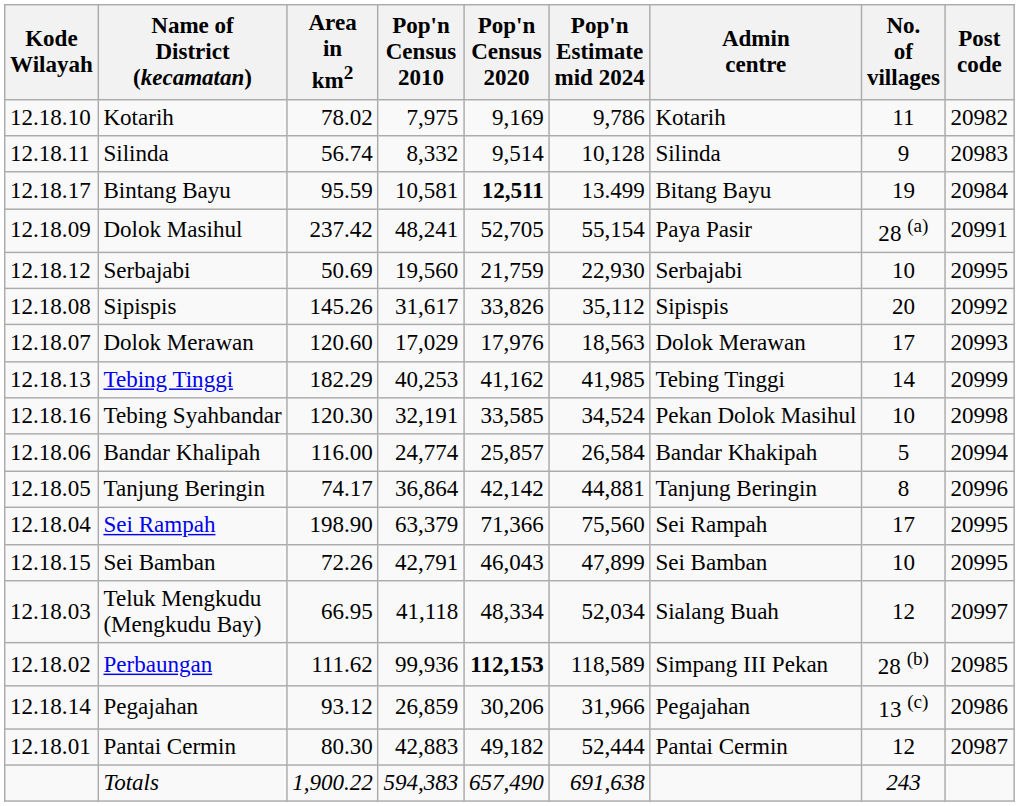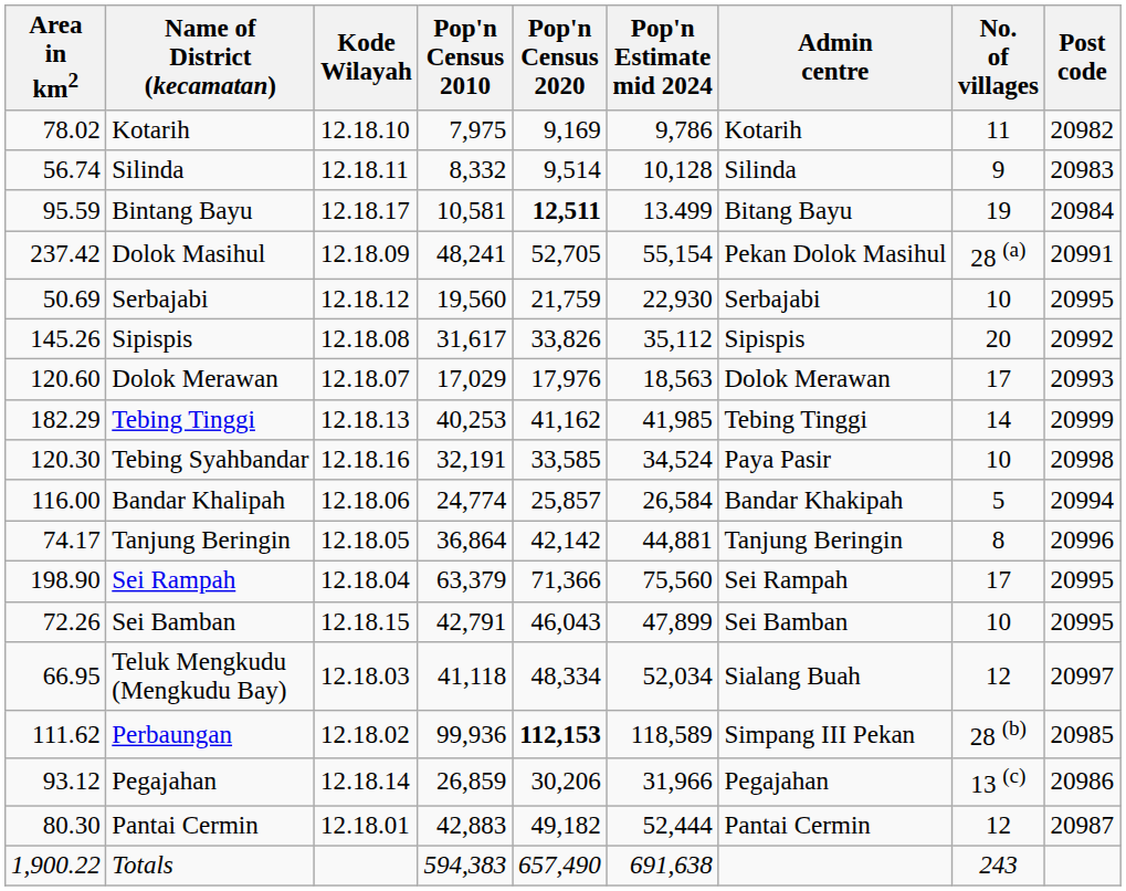 <table class="sortable wikitable">
 <tr>
+<th>Area <br>in <br> km<sup>2</sup></th>
+<th>Name of<br>District<br>(<em>kecamatan</em>)</th>
 <th>Kode <br>Wilayah</th>
-<th>Name of<br>District<br>(<em>kecamatan</em>)</th>
-<th>Area <br>in <br> km<sup>2</sup></th>
 <th>Pop'n<br>Census<br>2010</th>
 <th>Pop'n<br>Census<br>2020</th>
 <th>Pop'n<br>Estimate<br>mid 2024</th>
 <th>Admin <br> centre</th>
 <th>No.<br>of<br>villages</th>
 <th>Post<br>code</th>
 </tr>
 <tr>
+<td align="right">78.02</td>
+<td>Kotarih </td>
 <td>12.18.10</td>
-<td>Kotarih </td>
-<td align="right">78.02</td>
 <td align="right">7,975</td>
 <td align="right">9,169</td>
 <td align="right">9,786</td>
 <td>Kotarih</td>
 <td align="center">11</td>
 <td>20982</td>
 </tr>
 <tr>
+<td align="right">56.74</td>
+<td>Silinda </td>
 <td>12.18.11</td>
-<td>Silinda </td>
-<td align="right">56.74</td>
 <td align="right">8,332</td>
 <td align="right">9,514</td>
 <td align="right">10,128</td>
 <td>Silinda</td>
 <td align="center">9</td>
 <td>20983</td>
 </tr>
 <tr>
+<td align="right">95.59</td>
+<td>Bintang Bayu </td>
 <td>12.18.17</td>
-<td>Bintang Bayu </td>
-<td align="right">95.59</td>
 <td align="right">10,581</td>
 <td align="right"><strong>12,511</strong></td>
 <td align="right">13.499</td>
 <td>Bitang Bayu</td>
 <td align="center">19</td>
 <td>20984</td>
 </tr>
 <tr>
+<td align="right">237.42</td>
+<td>Dolok Masihul </td>
 <td>12.18.09</td>
-<td>Dolok Masihul </td>
-<td align="right">237.42</td>
 <td align="right">48,241</td>
 <td align="right">52,705</td>
 <td align="right">55,154</td>
-<td>Paya Pasir</td>
+<td>Pekan Dolok Masihul</td>
 <td align="center">28 <sup>(a)</sup></td>
 <td>20991</td>
 </tr>
 <tr>
+<td align="right">50.69</td>
+<td>Serbajabi </td>
 <td>12.18.12</td>
-<td>Serbajabi </td>
-<td align="right">50.69</td>
 <td align="right">19,560</td>
 <td align="right">21,759</td>
 <td align="right">22,930</td>
 <td>Serbajabi</td>
 <td align="center">10</td>
 <td>20995</td>
 </tr>
 <tr>
+<td align="right">145.26</td>
+<td>Sipispis </td>
 <td>12.18.08</td>
-<td>Sipispis </td>
-<td align="right">145.26</td>
 <td align="right">31,617</td>
 <td align="right">33,826</td>
 <td align="right">35,112</td>
 <td>Sipispis</td>
 <td align="center">20</td>
 <td>20992</td>
 </tr>
 <tr>
+<td align="right">120.60</td>
+<td>Dolok Merawan </td>
 <td>12.18.07</td>
-<td>Dolok Merawan </td>
-<td align="right">120.60</td>
 <td align="right">17,029</td>
 <td align="right">17,976</td>
 <td align="right">18,563</td>
 <td>Dolok Merawan</td>
 <td align="center">17</td>
 <td>20993</td>
 </tr>
 <tr>
+<td align="right">182.29</td>
+<td><a href='#'>Tebing Tinggi</a></td>
 <td>12.18.13</td>
-<td><a href='#'>Tebing Tinggi</a></td>
-<td align="right">182.29</td>
 <td align="right">40,253</td>
 <td align="right">41,162</td>
 <td align="right">41,985</td>
 <td>Tebing Tinggi</td>
 <td align="center">14</td>
 <td>20999</td>
 </tr>
 <tr>
+<td align="right">120.30</td>
+<td>Tebing Syahbandar </td>
 <td>12.18.16</td>
-<td>Tebing Syahbandar </td>
-<td align="right">120.30</td>
 <td align="right">32,191</td>
 <td align="right">33,585</td>
 <td align="right">34,524</td>
-<td>Pekan Dolok Masihul</td>
+<td>Paya Pasir</td>
 <td align="center">10</td>
 <td>20998</td>
 </tr>
 <tr>
+<td align="right">116.00</td>
+<td>Bandar Khalipah </td>
 <td>12.18.06</td>
-<td>Bandar Khalipah </td>
-<td align="right">116.00</td>
 <td align="right">24,774</td>
 <td align="right">25,857</td>
 <td align="right">26,584</td>
 <td>Bandar Khakipah</td>
 <td align="center">5</td>
 <td>20994</td>
 </tr>
 <tr>
+<td align="right">74.17</td>
+<td>Tanjung Beringin </td>
 <td>12.18.05</td>
-<td>Tanjung Beringin </td>
-<td align="right">74.17</td>
 <td align="right">36,864</td>
 <td align="right">42,142</td>
 <td align="right">44,881</td>
 <td>Tanjung Beringin</td>
 <td align="center">8</td>
 <td>20996</td>
 </tr>
 <tr>
+<td align="right">198.90</td>
+<td><a href='#'>Sei Rampah</a></td>
 <td>12.18.04</td>
-<td><a href='#'>Sei Rampah</a></td>
-<td align="right">198.90</td>
 <td align="right">63,379</td>
 <td align="right">71,366</td>
 <td align="right">75,560</td>
 <td>Sei Rampah</td>
 <td align="center">17</td>
 <td>20995</td>
 </tr>
 <tr>
+<td align="right">72.26</td>
+<td>Sei Bamban </td>
 <td>12.18.15</td>
-<td>Sei Bamban </td>
-<td align="right">72.26</td>
 <td align="right">42,791</td>
 <td align="right">46,043</td>
 <td align="right">47,899</td>
 <td>Sei Bamban</td>
 <td align="center">10</td>
 <td>20995</td>
 </tr>
 <tr>
+<td align="right">66.95</td>
+<td>Teluk Mengkudu <br>(Mengkudu Bay) </td>
 <td>12.18.03</td>
-<td>Teluk Mengkudu <br>(Mengkudu Bay) </td>
-<td align="right">66.95</td>
 <td align="right">41,118</td>
 <td align="right">48,334</td>
 <td align="right">52,034</td>
 <td>Sialang Buah</td>
 <td align="center">12</td>
 <td>20997</td>
 </tr>
 <tr>
+<td align="right">111.62</td>
+<td><a href='#'>Perbaungan</a></td>
 <td>12.18.02</td>
-<td><a href='#'>Perbaungan</a></td>
-<td align="right">111.62</td>
 <td align="right">99,936</td>
 <td align="right"><strong>112,153</strong></td>
 <td align="right">118,589</td>
 <td>Simpang III Pekan</td>
 <td align="center">28 <sup>(b)</sup></td>
 <td>20985</td>
 </tr>
 <tr>
+<td align="right">93.12</td>
+<td>Pegajahan </td>
 <td>12.18.14</td>
-<td>Pegajahan </td>
-<td align="right">93.12</td>
 <td align="right">26,859</td>
 <td align="right">30,206</td>
 <td align="right">31,966</td>
 <td>Pegajahan</td>
 <td align="center">13 <sup>(c)</sup></td>
 <td>20986</td>
 </tr>
 <tr>
+<td align="right">80.30</td>
+<td>Pantai Cermin </td>
 <td>12.18.01</td>
-<td>Pantai Cermin </td>
-<td align="right">80.30</td>
 <td align="right">42,883</td>
 <td align="right">49,182</td>
 <td align="right">52,444</td>
 <td>Pantai Cermin</td>
 <td align="center">12</td>
 <td>20987</td>
 </tr>
 <tr>
+<td align="right"><em>1,900.22</em></td>
+<td><em>Totals</em></td>
 <td></td>
-<td><em>Totals</em></td>
-<td align="right"><em>1,900.22</em></td>
 <td align="right"><em>594,383</em></td>
 <td align="right"><em>657,490</em></td>
 <td align="right"><em>691,638</em></td>
 <td></td>
 <td align="center"><em>243</em></td>
 <td></td>
 </tr>
 </table>
